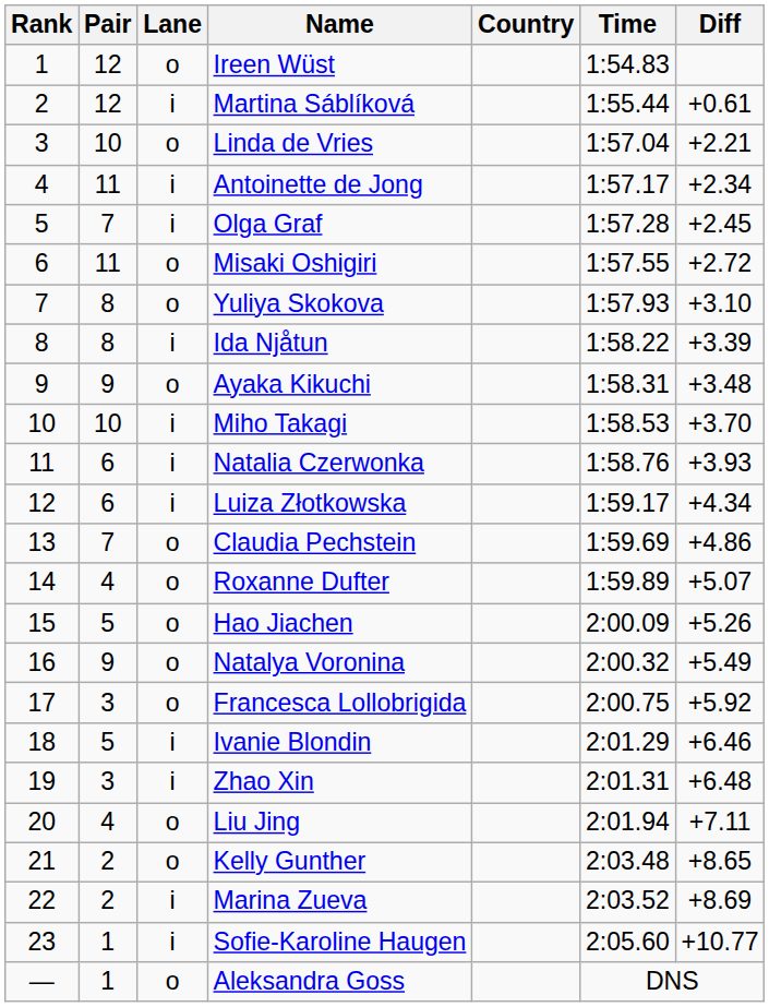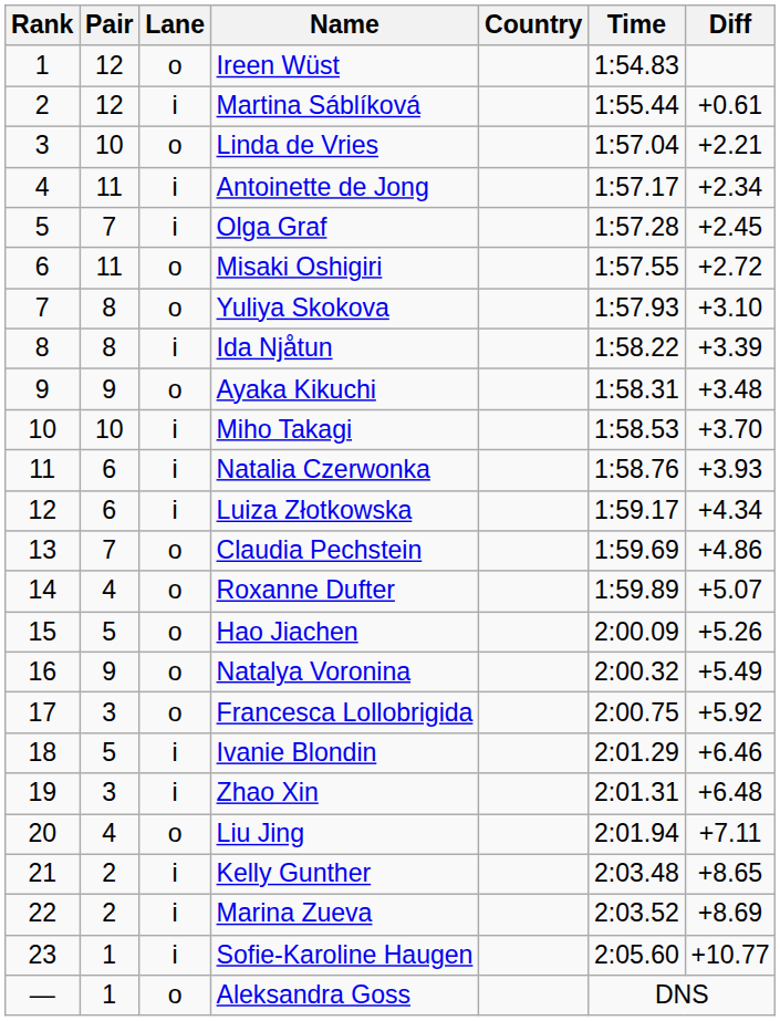 <table class="wikitable sortable" style="text-align:center">
 <tr>
 <th>Rank</th>
 <th>Pair</th>
 <th>Lane</th>
 <th>Name</th>
 <th>Country</th>
 <th>Time</th>
 <th>Diff</th>
 </tr>
 <tr>
 <td>1</td>
 <td>12</td>
 <td>o</td>
 <td align=left><a href='#'>Ireen Wüst</a></td>
 <td align=left></td>
 <td>1:54.83</td>
 <td></td>
 </tr>
 <tr>
 <td>2</td>
 <td>12</td>
 <td>i</td>
 <td align=left><a href='#'>Martina Sáblíková</a></td>
 <td align=left></td>
 <td>1:55.44</td>
 <td>+0.61</td>
 </tr>
 <tr>
 <td>3</td>
 <td>10</td>
 <td>o</td>
 <td align=left><a href='#'>Linda de Vries</a></td>
 <td align=left></td>
 <td>1:57.04</td>
 <td>+2.21</td>
 </tr>
 <tr>
 <td>4</td>
 <td>11</td>
 <td>i</td>
 <td align=left><a href='#'>Antoinette de Jong</a></td>
 <td align=left></td>
 <td>1:57.17</td>
 <td>+2.34</td>
 </tr>
 <tr>
 <td>5</td>
 <td>7</td>
 <td>i</td>
 <td align=left><a href='#'>Olga Graf</a></td>
 <td align=left></td>
 <td>1:57.28</td>
 <td>+2.45</td>
 </tr>
 <tr>
 <td>6</td>
 <td>11</td>
 <td>o</td>
 <td align=left><a href='#'>Misaki Oshigiri</a></td>
 <td align=left></td>
 <td>1:57.55</td>
 <td>+2.72</td>
 </tr>
 <tr>
 <td>7</td>
 <td>8</td>
 <td>o</td>
 <td align=left><a href='#'>Yuliya Skokova</a></td>
 <td align=left></td>
 <td>1:57.93</td>
 <td>+3.10</td>
 </tr>
 <tr>
 <td>8</td>
 <td>8</td>
 <td>i</td>
 <td align=left><a href='#'>Ida Njåtun</a></td>
 <td align=left></td>
 <td>1:58.22</td>
 <td>+3.39</td>
 </tr>
 <tr>
 <td>9</td>
 <td>9</td>
 <td>o</td>
 <td align=left><a href='#'>Ayaka Kikuchi</a></td>
 <td align=left></td>
 <td>1:58.31</td>
 <td>+3.48</td>
 </tr>
 <tr>
 <td>10</td>
 <td>10</td>
 <td>i</td>
 <td align=left><a href='#'>Miho Takagi</a></td>
 <td align=left></td>
 <td>1:58.53</td>
 <td>+3.70</td>
 </tr>
 <tr>
 <td>11</td>
 <td>6</td>
 <td>i</td>
 <td align=left><a href='#'>Natalia Czerwonka</a></td>
 <td align=left></td>
 <td>1:58.76</td>
 <td>+3.93</td>
 </tr>
 <tr>
 <td>12</td>
 <td>6</td>
 <td>i</td>
 <td align=left><a href='#'>Luiza Złotkowska</a></td>
 <td align=left></td>
 <td>1:59.17</td>
 <td>+4.34</td>
 </tr>
 <tr>
 <td>13</td>
 <td>7</td>
 <td>o</td>
 <td align=left><a href='#'>Claudia Pechstein</a></td>
 <td align=left></td>
 <td>1:59.69</td>
 <td>+4.86</td>
 </tr>
 <tr>
 <td>14</td>
 <td>4</td>
 <td>o</td>
 <td align=left><a href='#'>Roxanne Dufter</a></td>
 <td align=left></td>
 <td>1:59.89</td>
 <td>+5.07</td>
 </tr>
 <tr>
 <td>15</td>
 <td>5</td>
 <td>o</td>
 <td align=left><a href='#'>Hao Jiachen</a></td>
 <td align=left></td>
 <td>2:00.09</td>
 <td>+5.26</td>
 </tr>
 <tr>
 <td>16</td>
 <td>9</td>
 <td>o</td>
 <td align=left><a href='#'>Natalya Voronina</a></td>
 <td align=left></td>
 <td>2:00.32</td>
 <td>+5.49</td>
 </tr>
 <tr>
 <td>17</td>
 <td>3</td>
 <td>o</td>
 <td align=left><a href='#'>Francesca Lollobrigida</a></td>
 <td align=left></td>
 <td>2:00.75</td>
 <td>+5.92</td>
 </tr>
 <tr>
 <td>18</td>
 <td>5</td>
 <td>i</td>
 <td align=left><a href='#'>Ivanie Blondin</a></td>
 <td align=left></td>
 <td>2:01.29</td>
 <td>+6.46</td>
 </tr>
 <tr>
 <td>19</td>
 <td>3</td>
 <td>i</td>
 <td align=left><a href='#'>Zhao Xin</a></td>
 <td align=left></td>
 <td>2:01.31</td>
 <td>+6.48</td>
 </tr>
 <tr>
 <td>20</td>
 <td>4</td>
 <td>o</td>
 <td align=left><a href='#'>Liu Jing</a></td>
 <td align=left></td>
 <td>2:01.94</td>
 <td>+7.11</td>
 </tr>
 <tr>
 <td>21</td>
 <td>2</td>
-<td>o</td>
+<td>i</td>
 <td align=left><a href='#'>Kelly Gunther</a></td>
 <td align=left></td>
 <td>2:03.48</td>
 <td>+8.65</td>
 </tr>
 <tr>
 <td>22</td>
 <td>2</td>
 <td>i</td>
 <td align=left><a href='#'>Marina Zueva</a></td>
 <td align=left></td>
 <td>2:03.52</td>
 <td>+8.69</td>
 </tr>
 <tr>
 <td>23</td>
 <td>1</td>
 <td>i</td>
 <td align=left><a href='#'>Sofie-Karoline Haugen</a></td>
 <td align=left></td>
 <td>2:05.60</td>
 <td>+10.77</td>
 </tr>
 <tr>
 <td>—</td>
 <td>1</td>
 <td>o</td>
 <td align=left><a href='#'>Aleksandra Goss</a></td>
 <td align=left></td>
 <td colspan=2>DNS</td>
 </tr>
 </table>
